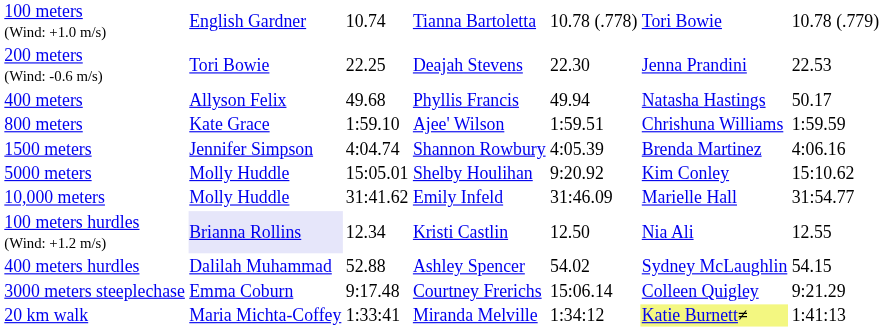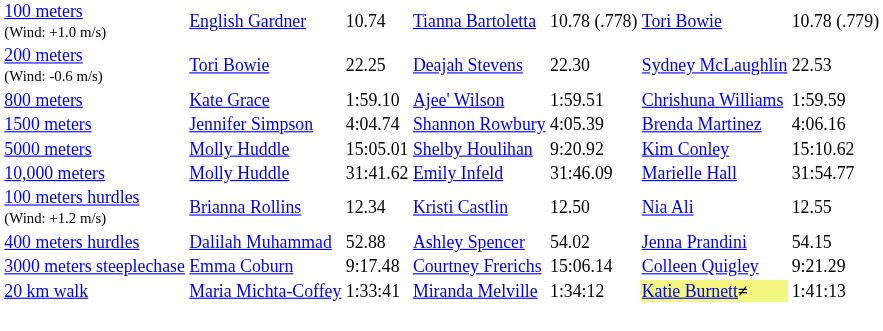 <table>
 <tr>
 <td><a href='#'>100 meters</a><br><small>(Wind: +1.0 m/s)</small></td>
 <td><a href='#'>English Gardner</a></td>
 <td>10.74</td>
 <td><a href='#'>Tianna Bartoletta</a></td>
 <td>10.78 (.778)</td>
 <td><a href='#'>Tori Bowie</a></td>
 <td>10.78 (.779)</td>
 </tr>
 <tr>
 <td><a href='#'>200 meters</a><br><small>(Wind: -0.6 m/s)</small></td>
 <td><a href='#'>Tori Bowie</a></td>
 <td>22.25</td>
 <td><a href='#'>Deajah Stevens</a></td>
 <td>22.30</td>
-<td><a href='#'>Jenna Prandini</a></td>
+<td><a href='#'>Sydney McLaughlin</a></td>
 <td>22.53</td>
-</tr>
-<tr>
-<td><a href='#'>400 meters</a></td>
-<td><a href='#'>Allyson Felix</a></td>
-<td>49.68</td>
-<td><a href='#'>Phyllis Francis</a></td>
-<td>49.94</td>
-<td><a href='#'>Natasha Hastings</a></td>
-<td>50.17</td>
 </tr>
 <tr>
 <td><a href='#'>800 meters</a></td>
 <td><a href='#'>Kate Grace</a></td>
 <td>1:59.10</td>
 <td><a href='#'>Ajee' Wilson</a></td>
 <td>1:59.51</td>
 <td><a href='#'>Chrishuna Williams</a></td>
 <td>1:59.59</td>
 </tr>
 <tr>
 <td><a href='#'>1500 meters</a></td>
 <td><a href='#'>Jennifer Simpson</a></td>
 <td>4:04.74</td>
 <td><a href='#'>Shannon Rowbury</a></td>
 <td>4:05.39</td>
 <td><a href='#'>Brenda Martinez</a></td>
 <td>4:06.16</td>
 </tr>
 <tr>
 <td><a href='#'>5000 meters</a></td>
 <td><a href='#'>Molly Huddle</a></td>
 <td>15:05.01</td>
 <td><a href='#'>Shelby Houlihan</a></td>
 <td>9:20.92</td>
 <td><a href='#'>Kim Conley</a></td>
 <td>15:10.62</td>
 </tr>
 <tr>
 <td><a href='#'>10,000 meters</a></td>
 <td><a href='#'>Molly Huddle</a></td>
 <td>31:41.62</td>
 <td><a href='#'>Emily Infeld</a></td>
 <td>31:46.09</td>
 <td><a href='#'>Marielle Hall</a></td>
 <td>31:54.77</td>
 </tr>
 <tr>
 <td><a href='#'>100 meters hurdles</a><br><small>(Wind: +1.2 m/s)</small></td>
-<td style="background: lavender;"><a href='#'>Brianna Rollins</a></td>
+<td><a href='#'>Brianna Rollins</a></td>
 <td>12.34</td>
 <td><a href='#'>Kristi Castlin</a></td>
 <td>12.50</td>
 <td><a href='#'>Nia Ali</a></td>
 <td>12.55</td>
 </tr>
 <tr>
 <td><a href='#'>400 meters hurdles</a></td>
 <td><a href='#'>Dalilah Muhammad</a></td>
 <td>52.88</td>
 <td><a href='#'>Ashley Spencer</a></td>
 <td>54.02</td>
-<td><a href='#'>Sydney McLaughlin</a></td>
+<td><a href='#'>Jenna Prandini</a></td>
 <td>54.15</td>
 </tr>
 <tr>
 <td><a href='#'>3000 meters steeplechase</a></td>
 <td><a href='#'>Emma Coburn</a></td>
 <td>9:17.48</td>
 <td><a href='#'>Courtney Frerichs</a></td>
 <td>15:06.14</td>
 <td><a href='#'>Colleen Quigley</a></td>
 <td>9:21.29</td>
 </tr>
 <tr>
 <td><a href='#'>20&nbsp;km walk</a></td>
 <td><a href='#'>Maria Michta-Coffey</a></td>
 <td>1:33:41</td>
 <td><a href='#'>Miranda Melville</a></td>
 <td>1:34:12</td>
 <td bgcolor=#F3F781><a href='#'>Katie Burnett</a><strong>≠</strong></td>
 <td>1:41:13</td>
 </tr>
 </table>
